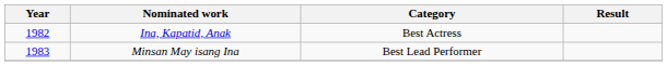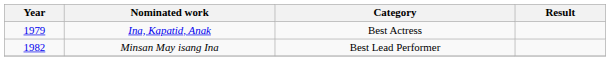 <table class="wikitable sortable" style="width:70%; text-align:center;">
 <tr>
 <th scope="col" style="width:10%;">Year</th>
 <th scope="col" style="width:35%;">Nominated work</th>
 <th scope="col" style="width:40%;">Category</th>
 <th scope="col" style="width:15%;">Result</th>
 </tr>
 <tr>
-<td><a href='#'>1982</a></td>
+<td><a href='#'>1979</a></td>
 <td><em><a href='#'>Ina, Kapatid, Anak</a></em></td>
 <td>Best Actress</td>
 <td></td>
 </tr>
 <tr>
-<td><a href='#'>1983</a></td>
+<td><a href='#'>1982</a></td>
 <td><em>Minsan May isang Ina</em></td>
 <td>Best Lead Performer</td>
 <td></td>
 </tr>
 <tr>
 </tr>
 </table>
